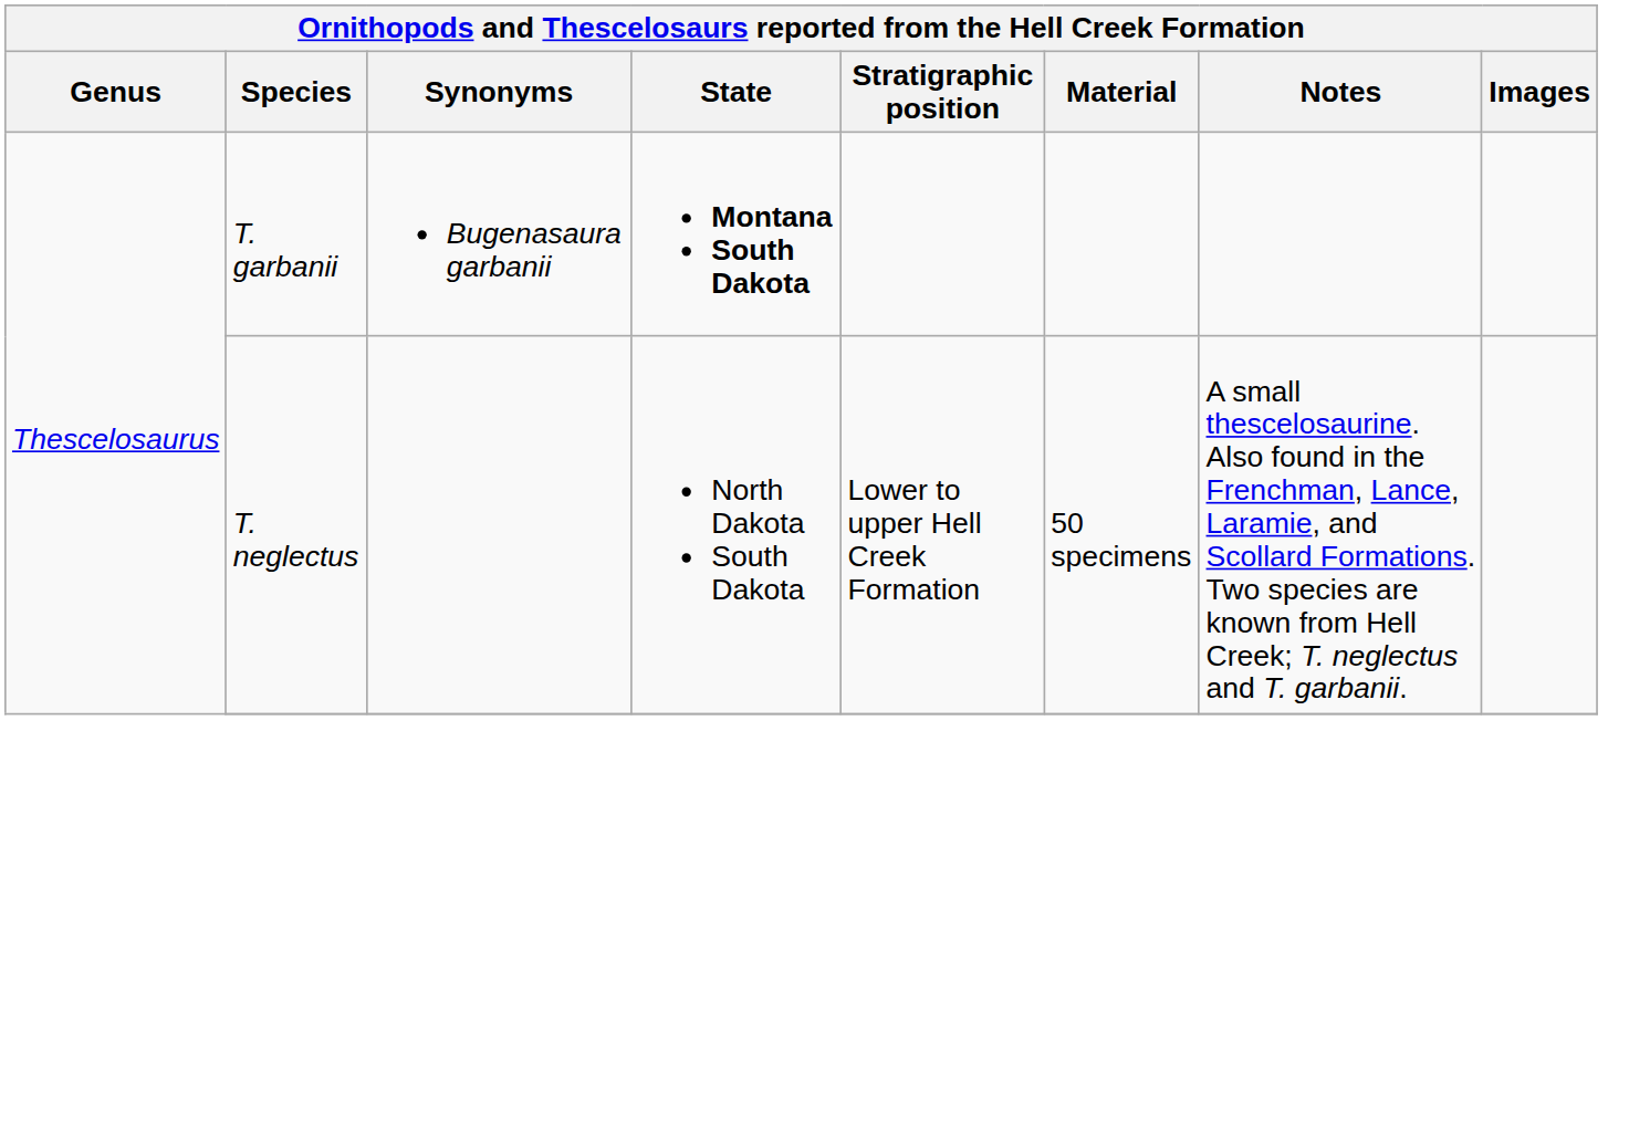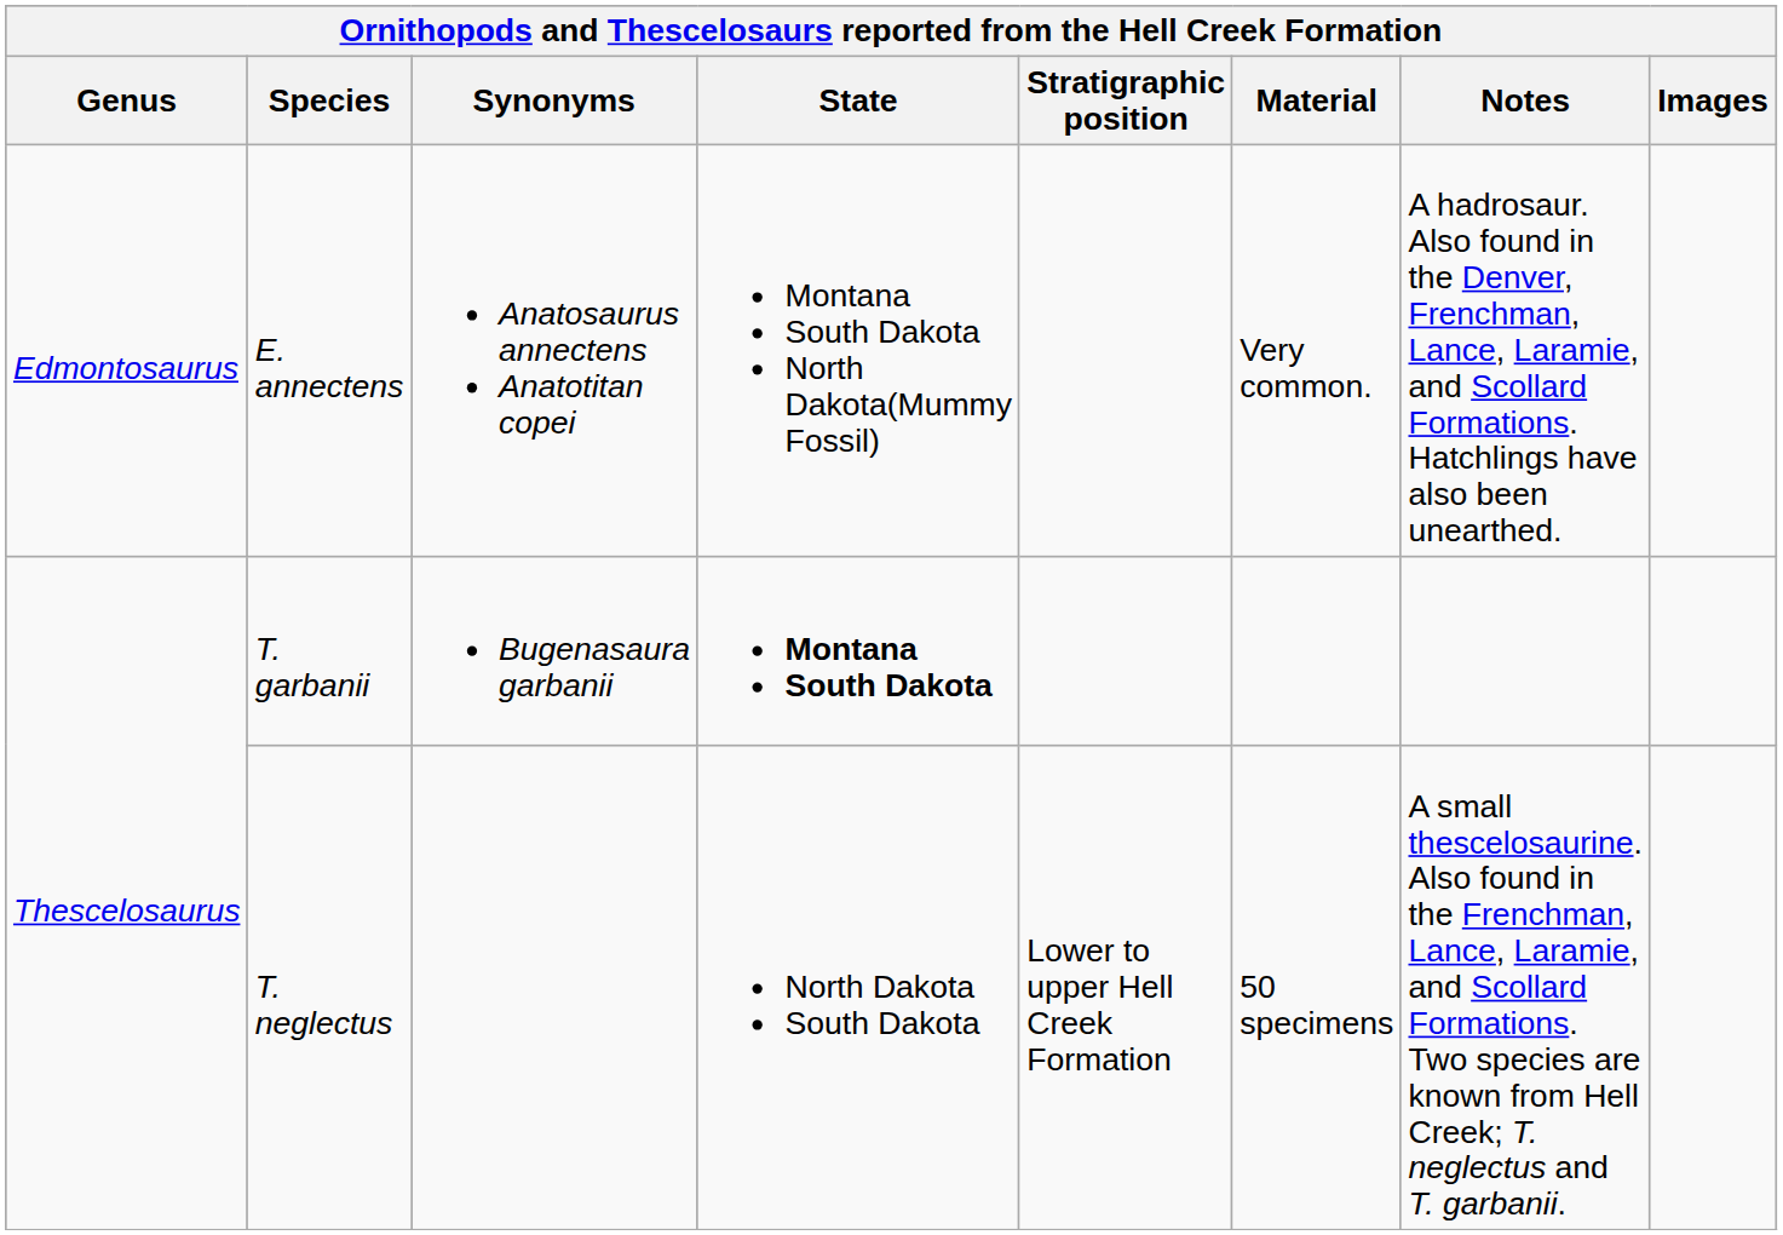 <table class="wikitable sortable mw-collapsible">
 <tr>
 <th colspan="8" style="text-align:center;"><strong><a href='#'>Ornithopods</a> and <a href='#'>Thescelosaurs</a> reported from the Hell Creek Formation</strong></th>
 </tr>
 <tr>
 <th>Genus</th>
 <th>Species</th>
 <th>Synonyms</th>
 <th>State</th>
 <th>Stratigraphic position</th>
 <th>Material</th>
 <th>Notes</th>
 <th>Images</th>
+</tr>
+<tr>
+<td><br><em><a href='#'>Edmontosaurus</a></em></td>
+<td><br><em>E. annectens</em></td>
+<td><br><ul><li><em>Anatosaurus annectens</em></li><li><em>Anatotitan copei</em></li></ul></td>
+<td><br><ul><li>Montana</li><li>South Dakota</li><li>North Dakota(Mummy Fossil)</li></ul></td>
+<td></td>
+<td><br>Very common.</td>
+<td><br>A hadrosaur. Also found in the <a href='#'>Denver</a>, <a href='#'>Frenchman</a>, <a href='#'>Lance</a>, <a href='#'>Laramie</a>, and <a href='#'>Scollard Formations</a>. Hatchlings have also been unearthed.</td>
+<td><br></td>
 </tr>
 <tr>
 <td rowspan="4"><br><em><a href='#'>Thescelosaurus</a></em></td>
 <td><br><em>T. garbanii</em></td>
 <td><br><ul><li><em>Bugenasaura garbanii</em></li></ul></td>
 <td><strong><br><ul><li>Montana</li><li>South Dakota</li></ul></strong></td>
 <td></td>
 <td></td>
 <td></td>
 <td></td>
 </tr>
 <tr>
 <td><br><em>T. neglectus</em></td>
 <td></td>
 <td><br><ul><li>North Dakota</li><li>South Dakota</li></ul></td>
 <td><br>Lower to upper Hell Creek Formation</td>
 <td><br>50 specimens</td>
 <td><br>A small <a href='#'>thescelosaurine</a>. Also found in the <a href='#'>Frenchman</a>, <a href='#'>Lance</a>, <a href='#'>Laramie</a>, and <a href='#'>Scollard Formations</a>. Two species are known from Hell Creek; <em>T. neglectus</em> and <em>T. garbanii</em>.</td>
 <td><br></td>
 </tr>
 <tr>
 </tr>
 </table>
